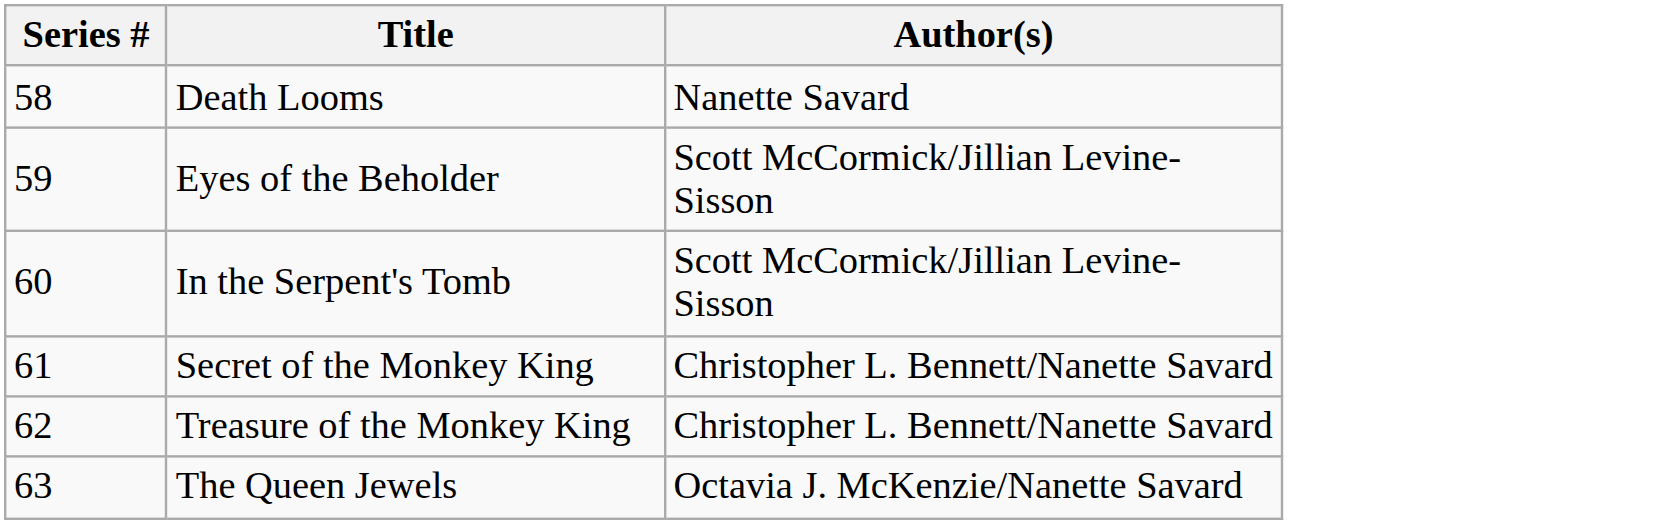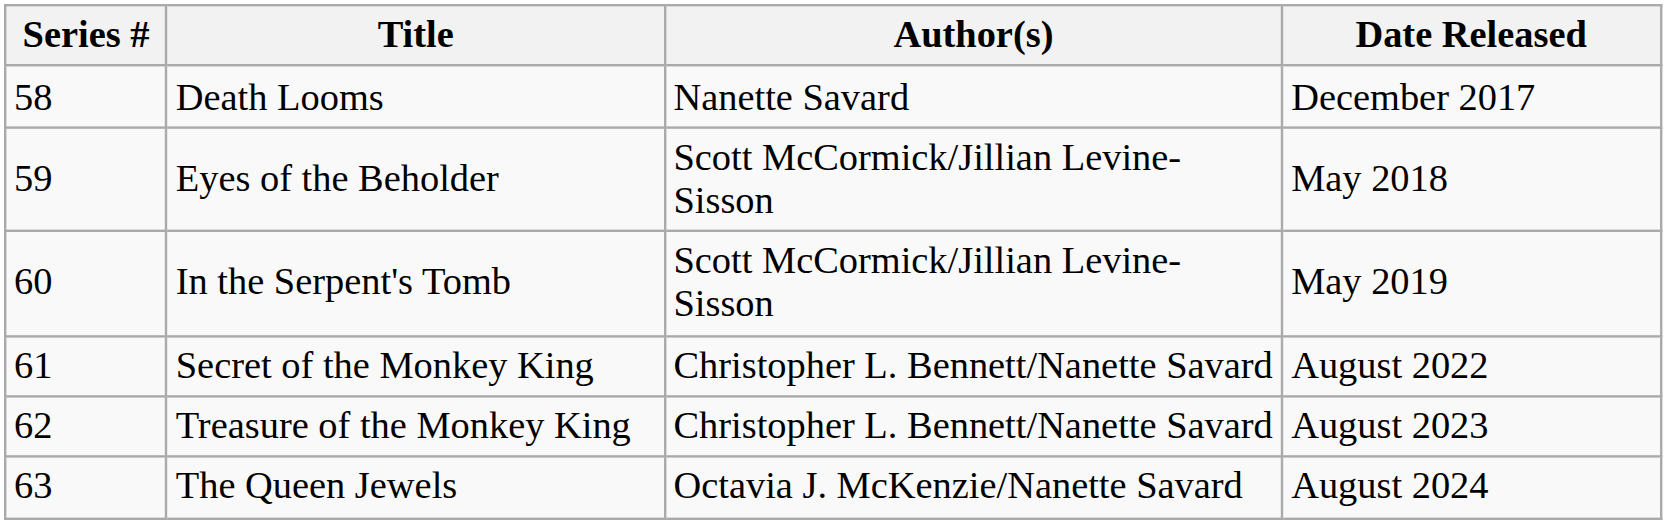 <table class="wikitable" style="border: 1px solid darkgray;">
 <tr>
 <th width="60">Series #</th>
 <th width="200">Title</th>
 <th width="250">Author(s)</th>
+<th width="150">Date Released</th>
 </tr>
 <tr>
 <td>58</td>
 <td>Death Looms</td>
 <td>Nanette Savard</td>
+<td>December 2017</td>
 </tr>
 <tr>
 <td>59</td>
 <td>Eyes of the Beholder</td>
 <td>Scott McCormick/Jillian Levine-Sisson</td>
+<td>May 2018</td>
 </tr>
 <tr>
 <td>60</td>
 <td>In the Serpent's Tomb</td>
 <td>Scott McCormick/Jillian Levine-Sisson</td>
+<td>May 2019</td>
 </tr>
 <tr>
 <td>61</td>
 <td>Secret of the Monkey King</td>
 <td>Christopher L. Bennett/Nanette Savard</td>
+<td>August 2022</td>
 </tr>
 <tr>
 <td>62</td>
 <td>Treasure of the Monkey King</td>
 <td>Christopher L. Bennett/Nanette Savard</td>
+<td>August 2023</td>
 </tr>
 <tr>
 <td>63</td>
 <td>The Queen Jewels</td>
 <td>Octavia J. McKenzie/Nanette Savard</td>
+<td>August 2024</td>
 </tr>
 </table>
